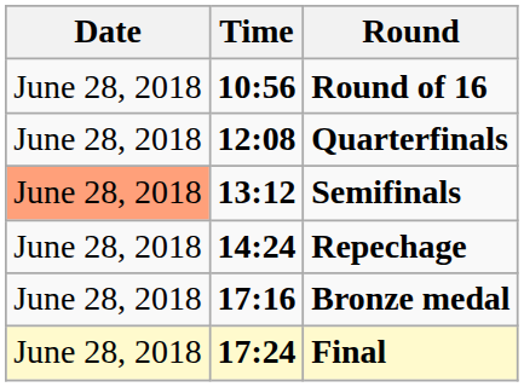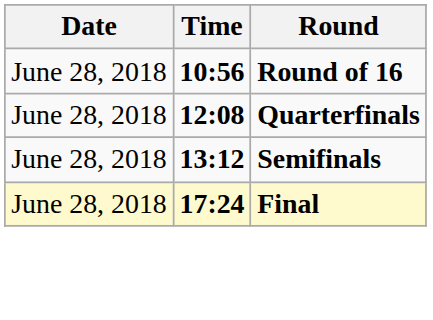 <table class="wikitable">
 <tr>
 <th>Date</th>
 <th>Time</th>
 <th>Round</th>
 </tr>
 <tr>
 <td>June 28, 2018</td>
 <td><strong>10:56</strong></td>
 <td><strong>Round of 16</strong></td>
 </tr>
 <tr>
 <td>June 28, 2018</td>
 <td><strong>12:08</strong></td>
 <td><strong>Quarterfinals</strong></td>
 </tr>
 <tr>
-<td style="background: lightsalmon;">June 28, 2018</td>
+<td>June 28, 2018</td>
 <td><strong>13:12</strong></td>
 <td><strong>Semifinals</strong></td>
-</tr>
-<tr>
-<td>June 28, 2018</td>
-<td><strong>14:24</strong></td>
-<td><strong>Repechage</strong></td>
-</tr>
-<tr>
-<td>June 28, 2018</td>
-<td><strong>17:16</strong></td>
-<td><strong>Bronze medal</strong></td>
 </tr>
 <tr style=background:lemonchiffon>
 <td>June 28, 2018</td>
 <td><strong>17:24</strong></td>
 <td><strong>Final</strong></td>
 </tr>
 </table>
